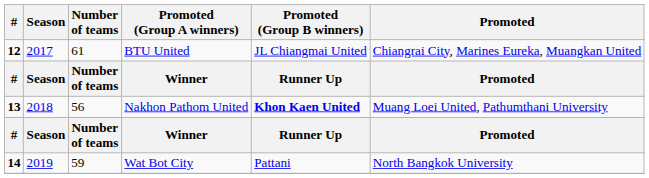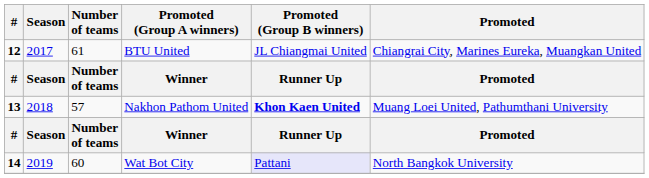 <table class="wikitable">
 <tr>
 <th>#</th>
 <th>Season</th>
 <th>Number <br>of teams</th>
 <th>Promoted <br>(Group A winners)</th>
 <th>Promoted<br>  (Group B winners)</th>
 <th>Promoted</th>
 </tr>
 <tr>
 <td><strong>12</strong></td>
 <td><a href='#'>2017</a></td>
 <td>61</td>
 <td><a href='#'>BTU United</a></td>
 <td><a href='#'>JL Chiangmai United</a></td>
 <td><a href='#'>Chiangrai City</a>, <a href='#'>Marines Eureka</a>, <a href='#'>Muangkan United</a></td>
 </tr>
 <tr>
 <th>#</th>
 <th>Season</th>
 <th>Number <br>of teams</th>
 <th>Winner</th>
 <th>Runner Up</th>
 <th>Promoted</th>
 </tr>
 <tr>
 <td><strong>13</strong></td>
 <td><a href='#'>2018</a></td>
-<td>56</td>
+<td>57</td>
 <td><a href='#'>Nakhon Pathom United</a></td>
 <td><strong><a href='#'>Khon Kaen United</a></strong></td>
 <td><a href='#'>Muang Loei United</a>, <a href='#'>Pathumthani University</a></td>
 </tr>
 <tr>
 <th>#</th>
 <th>Season</th>
 <th>Number <br>of teams</th>
 <th>Winner</th>
 <th>Runner Up</th>
 <th>Promoted</th>
 </tr>
 <tr>
 <td><strong>14</strong></td>
 <td><a href='#'>2019</a></td>
-<td>59</td>
+<td>60</td>
 <td><a href='#'>Wat Bot City</a></td>
-<td><a href='#'>Pattani</a></td>
+<td style="background: lavender;"><a href='#'>Pattani</a></td>
 <td><a href='#'>North Bangkok University</a></td>
 </tr>
 <tr>
 </tr>
 </table>
